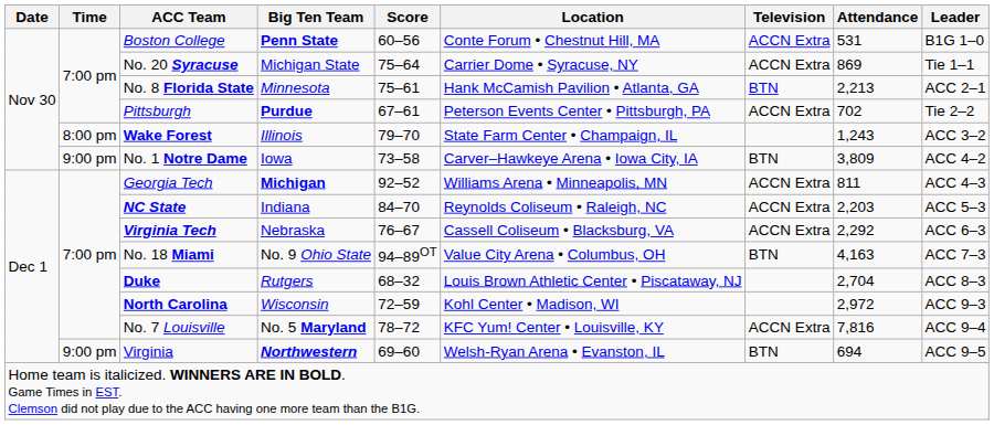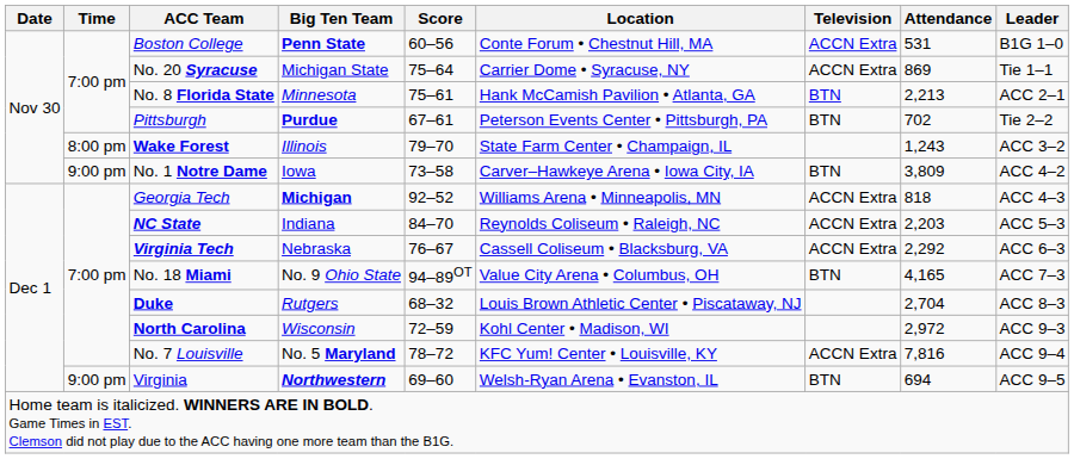 <table class="wikitable" style="font-size: 95%">
 <tr align="center">
 <th>Date</th>
 <th>Time</th>
 <th>ACC Team</th>
 <th>Big Ten Team</th>
 <th>Score</th>
 <th>Location</th>
 <th>Television</th>
 <th>Attendance</th>
 <th>Leader</th>
 </tr>
 <tr>
 <td rowspan=6>Nov 30</td>
 <td rowspan=4>7:00 pm</td>
 <td><a href='#'><em>Boston College</em></a></td>
 <td><a href='#'><strong>Penn State</strong></a></td>
 <td>60–56</td>
 <td><a href='#'>Conte Forum</a> • <a href='#'>Chestnut Hill, MA</a></td>
 <td><a href='#'>ACCN Extra</a></td>
 <td>531</td>
 <td>B1G 1–0</td>
 </tr>
 <tr>
 <td>No. 20 <a href='#'><strong><em>Syracuse</em></strong></a></td>
 <td><a href='#'>Michigan State</a></td>
 <td>75–64</td>
 <td><a href='#'>Carrier Dome</a> • <a href='#'>Syracuse, NY</a></td>
 <td>ACCN Extra</td>
 <td>869</td>
 <td>Tie 1–1</td>
 </tr>
 <tr>
 <td>No. 8 <a href='#'><strong>Florida State</strong></a></td>
 <td><a href='#'><em>Minnesota</em></a></td>
 <td>75–61</td>
 <td><a href='#'>Hank McCamish Pavilion</a> • <a href='#'>Atlanta, GA</a></td>
 <td><a href='#'>BTN</a></td>
 <td>2,213</td>
 <td>ACC 2–1</td>
 </tr>
 <tr>
 <td><a href='#'><em>Pittsburgh</em></a></td>
 <td><a href='#'><strong>Purdue</strong></a></td>
 <td>67–61</td>
 <td><a href='#'>Peterson Events Center</a> • <a href='#'>Pittsburgh, PA</a></td>
-<td>ACCN Extra</td>
+<td>BTN</td>
 <td>702</td>
 <td>Tie 2–2</td>
 </tr>
 <tr>
 <td>8:00 pm</td>
 <td><a href='#'><strong>Wake Forest</strong></a></td>
 <td><a href='#'><em>Illinois</em></a></td>
 <td>79–70</td>
 <td><a href='#'>State Farm Center</a> • <a href='#'>Champaign, IL</a></td>
 <td></td>
 <td>1,243</td>
 <td>ACC 3–2</td>
 </tr>
 <tr>
 <td>9:00 pm</td>
 <td>No. 1 <a href='#'><strong>Notre Dame</strong></a></td>
 <td><a href='#'>Iowa</a></td>
 <td>73–58</td>
 <td><a href='#'>Carver–Hawkeye Arena</a> • <a href='#'>Iowa City, IA</a></td>
 <td>BTN</td>
 <td>3,809</td>
 <td>ACC 4–2</td>
 </tr>
 <tr>
 <td rowspan=8>Dec 1</td>
 <td rowspan=7>7:00 pm</td>
 <td><a href='#'><em>Georgia Tech</em></a></td>
 <td><a href='#'><strong>Michigan</strong></a></td>
 <td>92–52</td>
 <td><a href='#'>Williams Arena</a> • <a href='#'>Minneapolis, MN</a></td>
 <td>ACCN Extra</td>
-<td>811</td>
+<td>818</td>
 <td>ACC 4–3</td>
 </tr>
 <tr>
 <td><a href='#'><strong><em>NC State</em></strong></a></td>
 <td><a href='#'>Indiana</a></td>
 <td>84–70</td>
 <td><a href='#'>Reynolds Coliseum</a> • <a href='#'>Raleigh, NC</a></td>
 <td>ACCN Extra</td>
 <td>2,203</td>
 <td>ACC 5–3</td>
 </tr>
 <tr>
 <td><a href='#'><strong><em>Virginia Tech</em></strong></a></td>
 <td><a href='#'>Nebraska</a></td>
 <td>76–67</td>
 <td><a href='#'>Cassell Coliseum</a> • <a href='#'>Blacksburg, VA</a></td>
 <td>ACCN Extra</td>
 <td>2,292</td>
 <td>ACC 6–3</td>
 </tr>
 <tr>
 <td>No. 18 <a href='#'><strong>Miami</strong></a></td>
 <td>No. 9 <a href='#'><em>Ohio State</em></a></td>
 <td>94–89<sup>OT</sup></td>
 <td><a href='#'>Value City Arena</a> • <a href='#'>Columbus, OH</a></td>
 <td>BTN</td>
-<td>4,163</td>
+<td>4,165</td>
 <td>ACC 7–3</td>
 </tr>
 <tr>
 <td><a href='#'><strong>Duke</strong></a></td>
 <td><a href='#'><em>Rutgers</em></a></td>
 <td>68–32</td>
 <td><a href='#'>Louis Brown Athletic Center</a> • <a href='#'>Piscataway, NJ</a></td>
 <td></td>
 <td>2,704</td>
 <td>ACC 8–3</td>
 </tr>
 <tr>
 <td><a href='#'><strong>North Carolina</strong></a></td>
 <td><a href='#'><em>Wisconsin</em></a></td>
 <td>72–59</td>
 <td><a href='#'>Kohl Center</a> • <a href='#'>Madison, WI</a></td>
 <td></td>
 <td>2,972</td>
 <td>ACC 9–3</td>
 </tr>
 <tr>
 <td>No. 7 <a href='#'><em>Louisville</em></a></td>
 <td>No. 5 <a href='#'><strong>Maryland</strong></a></td>
 <td>78–72</td>
 <td><a href='#'>KFC Yum! Center</a> • <a href='#'>Louisville, KY</a></td>
 <td>ACCN Extra</td>
 <td>7,816</td>
 <td>ACC 9–4</td>
 </tr>
 <tr>
 <td>9:00 pm</td>
 <td><a href='#'>Virginia</a></td>
 <td><a href='#'><strong><em>Northwestern</em></strong></a></td>
 <td>69–60</td>
 <td><a href='#'>Welsh-Ryan Arena</a> • <a href='#'>Evanston, IL</a></td>
 <td>BTN</td>
 <td>694</td>
 <td>ACC 9–5</td>
 </tr>
 <tr>
 <td colspan=9>Home team is italicized. <strong>WINNERS ARE IN BOLD</strong>.<br><small>Game Times in <a href='#'>EST</a>. <br><a href='#'>Clemson</a> did not play due to the ACC having one more team than the B1G.</small></td>
 </tr>
 </table>
